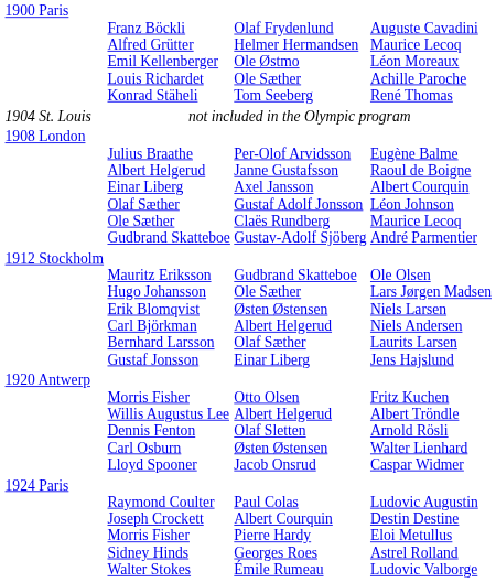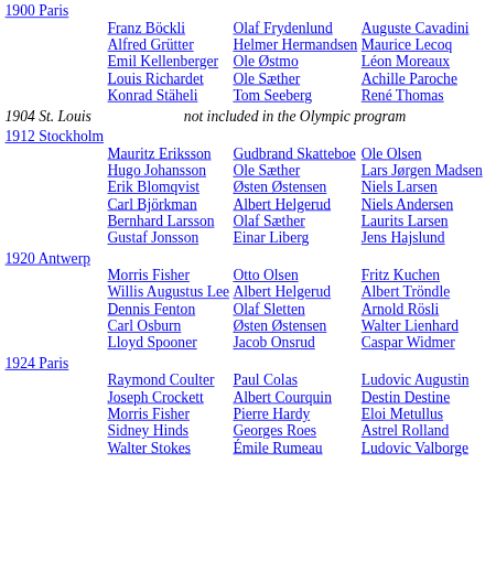 <table>
 <tr valign="top">
 <td><a href='#'>1900 Paris</a><br></td>
 <td><br><a href='#'>Franz Böckli</a><br><a href='#'>Alfred Grütter</a><br><a href='#'>Emil Kellenberger</a><br><a href='#'>Louis Richardet</a><br><a href='#'>Konrad Stäheli</a></td>
 <td><br><a href='#'>Olaf Frydenlund</a><br><a href='#'>Helmer Hermandsen</a><br><a href='#'>Ole Østmo</a><br><a href='#'>Ole Sæther</a><br><a href='#'>Tom Seeberg</a></td>
 <td><br><a href='#'>Auguste Cavadini</a><br><a href='#'>Maurice Lecoq</a><br><a href='#'>Léon Moreaux</a><br><a href='#'>Achille Paroche</a><br><a href='#'>René Thomas</a></td>
 </tr>
 <tr>
 <td><em>1904 St. Louis</em></td>
 <td colspan=3 align=center><em>not included in the Olympic program</em></td>
-</tr>
-<tr valign="top">
-<td><a href='#'>1908 London</a><br></td>
-<td><br><a href='#'>Julius Braathe</a><br><a href='#'>Albert Helgerud</a><br><a href='#'>Einar Liberg</a><br><a href='#'>Olaf Sæther</a><br><a href='#'>Ole Sæther</a><br><a href='#'>Gudbrand Skatteboe</a></td>
-<td><br><a href='#'>Per-Olof Arvidsson</a><br><a href='#'>Janne Gustafsson</a><br><a href='#'>Axel Jansson</a><br><a href='#'>Gustaf Adolf Jonsson</a><br><a href='#'>Claës Rundberg</a><br><a href='#'>Gustav-Adolf Sjöberg</a></td>
-<td><br><a href='#'>Eugène Balme</a><br><a href='#'>Raoul de Boigne</a><br><a href='#'>Albert Courquin</a><br><a href='#'>Léon Johnson</a><br><a href='#'>Maurice Lecoq</a><br><a href='#'>André Parmentier</a></td>
 </tr>
 <tr valign="top">
 <td><a href='#'>1912 Stockholm</a><br></td>
 <td><br><a href='#'>Mauritz Eriksson</a><br><a href='#'>Hugo Johansson</a><br><a href='#'>Erik Blomqvist</a><br><a href='#'>Carl Björkman</a><br><a href='#'>Bernhard Larsson</a><br><a href='#'>Gustaf Jonsson</a></td>
 <td><br><a href='#'>Gudbrand Skatteboe</a><br><a href='#'>Ole Sæther</a><br><a href='#'>Østen Østensen</a><br><a href='#'>Albert Helgerud</a><br><a href='#'>Olaf Sæther</a><br><a href='#'>Einar Liberg</a></td>
 <td><br><a href='#'>Ole Olsen</a><br><a href='#'>Lars Jørgen Madsen</a><br><a href='#'>Niels Larsen</a><br><a href='#'>Niels Andersen</a><br><a href='#'>Laurits Larsen</a><br><a href='#'>Jens Hajslund</a></td>
 </tr>
 <tr valign="top">
 <td><a href='#'>1920 Antwerp</a><br></td>
 <td><br><a href='#'>Morris Fisher</a><br><a href='#'>Willis Augustus Lee</a><br><a href='#'>Dennis Fenton</a><br><a href='#'>Carl Osburn</a><br><a href='#'>Lloyd Spooner</a></td>
 <td><br><a href='#'>Otto Olsen</a><br><a href='#'>Albert Helgerud</a><br><a href='#'>Olaf Sletten</a><br><a href='#'>Østen Østensen</a><br><a href='#'>Jacob Onsrud</a></td>
 <td><br><a href='#'>Fritz Kuchen</a><br><a href='#'>Albert Tröndle</a><br><a href='#'>Arnold Rösli</a><br><a href='#'>Walter Lienhard</a><br><a href='#'>Caspar Widmer</a></td>
 </tr>
 <tr valign="top">
 <td><a href='#'>1924 Paris</a><br></td>
 <td><br><a href='#'>Raymond Coulter</a><br><a href='#'>Joseph Crockett</a><br><a href='#'>Morris Fisher</a><br><a href='#'>Sidney Hinds</a><br><a href='#'>Walter Stokes</a></td>
 <td><br><a href='#'>Paul Colas</a><br><a href='#'>Albert Courquin</a><br><a href='#'>Pierre Hardy</a><br><a href='#'>Georges Roes</a><br><a href='#'>Émile Rumeau</a></td>
 <td><br><a href='#'>Ludovic Augustin</a><br><a href='#'>Destin Destine</a><br><a href='#'>Eloi Metullus</a><br><a href='#'>Astrel Rolland</a><br><a href='#'>Ludovic Valborge</a></td>
 </tr>
 </table>
